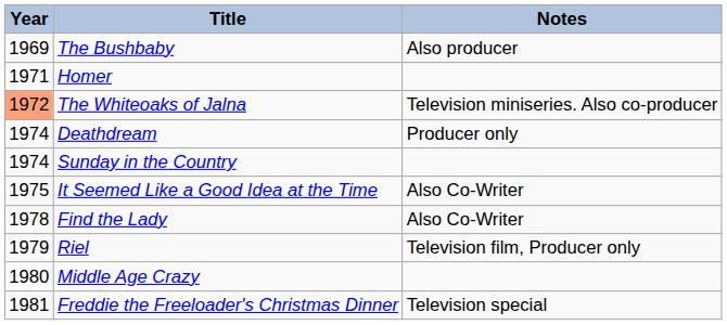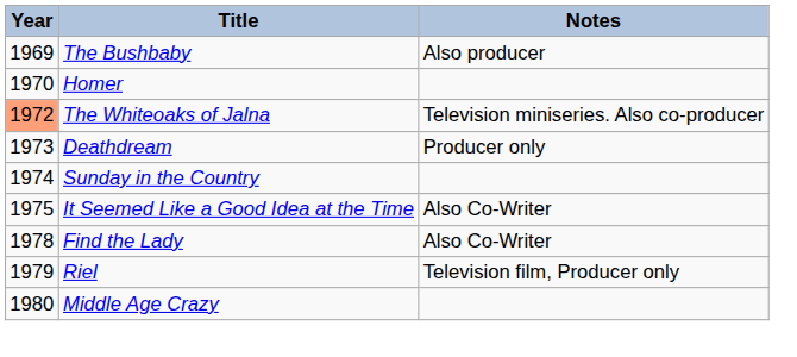 <table class="wikitable">
 <tr style="text-align:center;">
 <th style="background:#B0C4DE;">Year</th>
 <th style="background:#B0C4DE;">Title</th>
 <th style="background:#B0C4DE;">Notes</th>
 </tr>
 <tr>
 <td>1969</td>
 <td><em><a href='#'>The Bushbaby</a></em></td>
 <td>Also producer</td>
 </tr>
 <tr>
-<td>1971</td>
+<td>1970</td>
 <td><em><a href='#'>Homer</a></em></td>
 <td></td>
 </tr>
 <tr>
 <td style="background: lightsalmon;">1972</td>
 <td><em><a href='#'>The Whiteoaks of Jalna</a></em></td>
 <td>Television miniseries.  Also co-producer</td>
 </tr>
 <tr>
-<td>1974</td>
+<td>1973</td>
 <td><em><a href='#'>Deathdream</a></em></td>
 <td>Producer only</td>
 </tr>
 <tr>
 <td>1974</td>
 <td><em><a href='#'>Sunday in the Country</a></em></td>
 <td></td>
 </tr>
 <tr>
 <td>1975</td>
 <td><em><a href='#'>It Seemed Like a Good Idea at the Time</a></em></td>
 <td>Also Co-Writer</td>
 </tr>
 <tr>
 <td>1978</td>
 <td><em><a href='#'>Find the Lady</a></em></td>
 <td>Also Co-Writer</td>
 </tr>
 <tr>
 <td>1979</td>
 <td><em><a href='#'>Riel</a></em></td>
 <td>Television film, Producer only</td>
 </tr>
 <tr>
 <td>1980</td>
 <td><em><a href='#'>Middle Age Crazy</a></em></td>
 <td></td>
 </tr>
-<tr>
-<td>1981</td>
-<td><em><a href='#'>Freddie the Freeloader's Christmas Dinner</a></em></td>
-<td>Television special</td>
-</tr>
 </table>
